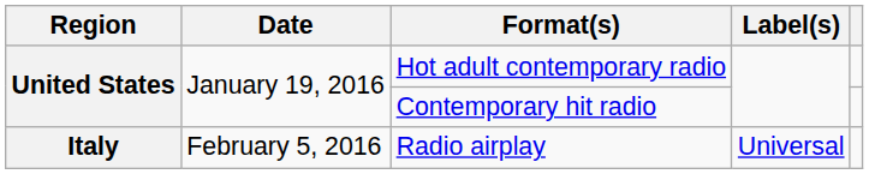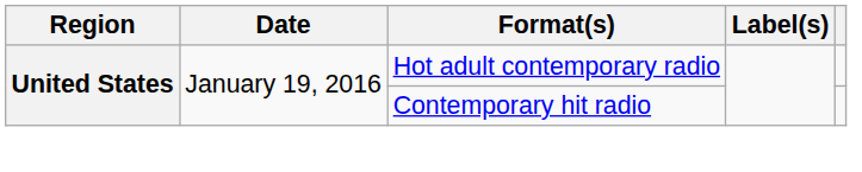 <table class="wikitable plainrowheaders">
 <tr>
 <th scope="col">Region</th>
 <th scope="col">Date</th>
 <th scope="col">Format(s)</th>
 <th scope="col">Label(s)</th>
 <th scope="col"></th>
 </tr>
 <tr>
 <th rowspan="2" scope="row">United States</th>
 <td rowspan="2">January 19, 2016</td>
 <td><a href='#'>Hot adult contemporary radio</a></td>
 <td rowspan="2"></td>
 <td style="text-align:center;"></td>
 </tr>
 <tr>
 <td><a href='#'>Contemporary hit radio</a></td>
 <td style="text-align:center;"></td>
 </tr>
-<tr>
-<th scope="row">Italy</th>
-<td>February 5, 2016</td>
-<td><a href='#'>Radio airplay</a></td>
-<td><a href='#'>Universal</a></td>
-<td style="text-align:center;"></td>
-</tr>
 </table>
